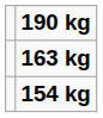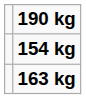 <table class="wikitable">
 <tr>
 <td></td>
 <td align=center><strong>190 kg</strong></td>
 </tr>
 <tr>
 <td></td>
-<td align=center><strong>163 kg</strong></td>
+<td align=center><strong>154 kg</strong></td>
 </tr>
 <tr>
 <td></td>
-<td align=center><strong>154 kg</strong></td>
+<td align=center><strong>163 kg</strong></td>
 </tr>
 </table>
